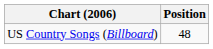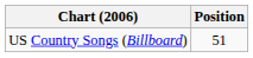 <table class="wikitable sortable">
 <tr>
 <th scope="col">Chart (2006)</th>
 <th scope="col">Position</th>
 </tr>
 <tr>
 <td>US <a href='#'>Country Songs</a> (<em><a href='#'>Billboard</a></em>)</td>
-<td align="center">48</td>
+<td align="center">51</td>
 </tr>
 </table>
